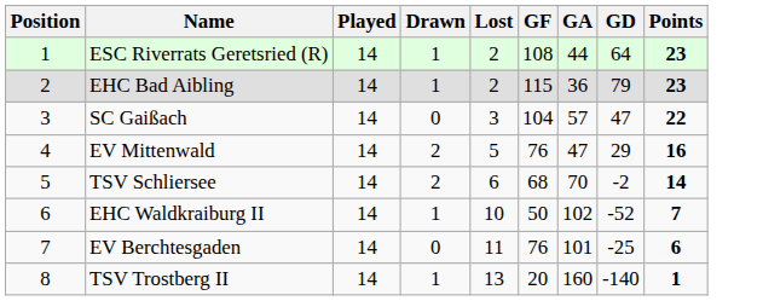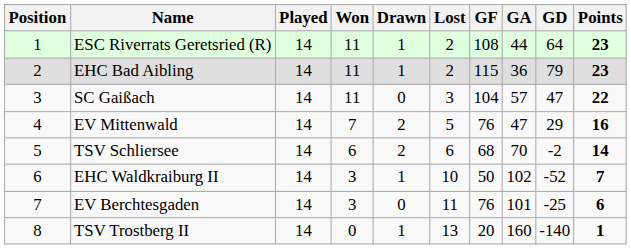 <table class="wikitable">
 <tr align="center">
 <th>Position</th>
 <th>Name</th>
 <th>Played</th>
+<th>Won</th>
 <th>Drawn</th>
 <th>Lost</th>
 <th>GF</th>
 <th>GA</th>
 <th>GD</th>
 <th>Points</th>
 </tr>
 <tr align="center" bgcolor="#dfffdf">
 <td>1</td>
 <td align="left">ESC Riverrats Geretsried (R)</td>
 <td>14</td>
+<td>11</td>
 <td>1</td>
 <td>2</td>
 <td>108</td>
 <td>44</td>
 <td>64</td>
 <td><strong>23</strong></td>
 </tr>
 <tr align="center" bgcolor="#dfdfdf">
 <td>2</td>
 <td align="left">EHC Bad Aibling</td>
 <td>14</td>
+<td>11</td>
 <td>1</td>
 <td>2</td>
 <td>115</td>
 <td>36</td>
 <td>79</td>
 <td><strong>23</strong></td>
 </tr>
 <tr align="center">
 <td>3</td>
 <td align="left">SC Gaißach</td>
 <td>14</td>
+<td>11</td>
 <td>0</td>
 <td>3</td>
 <td>104</td>
 <td>57</td>
 <td>47</td>
 <td><strong>22</strong></td>
 </tr>
 <tr align="center">
 <td>4</td>
 <td align="left">EV Mittenwald</td>
 <td>14</td>
+<td>7</td>
 <td>2</td>
 <td>5</td>
 <td>76</td>
 <td>47</td>
 <td>29</td>
 <td><strong>16</strong></td>
 </tr>
 <tr align="center">
 <td>5</td>
 <td align="left">TSV Schliersee</td>
 <td>14</td>
+<td>6</td>
 <td>2</td>
 <td>6</td>
 <td>68</td>
 <td>70</td>
 <td>-2</td>
 <td><strong>14</strong></td>
 </tr>
 <tr align="center">
 <td>6</td>
 <td align="left">EHC Waldkraiburg II</td>
 <td>14</td>
+<td>3</td>
 <td>1</td>
 <td>10</td>
 <td>50</td>
 <td>102</td>
 <td>-52</td>
 <td><strong>7</strong></td>
 </tr>
 <tr align="center">
 <td>7</td>
 <td align="left">EV Berchtesgaden</td>
 <td>14</td>
+<td>3</td>
 <td>0</td>
 <td>11</td>
 <td>76</td>
 <td>101</td>
 <td>-25</td>
 <td><strong>6</strong></td>
 </tr>
 <tr align="center">
 <td>8</td>
 <td align="left">TSV Trostberg II</td>
 <td>14</td>
+<td>0</td>
 <td>1</td>
 <td>13</td>
 <td>20</td>
 <td>160</td>
 <td>-140</td>
 <td><strong>1</strong></td>
 </tr>
 </table>
